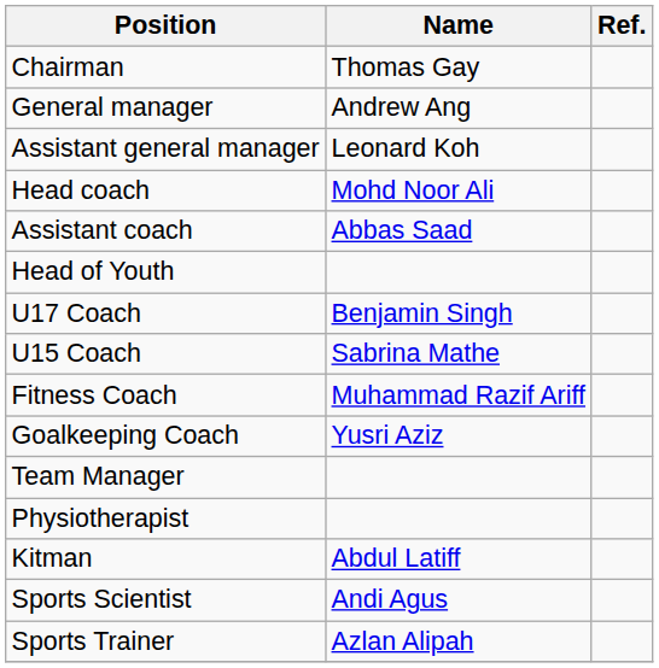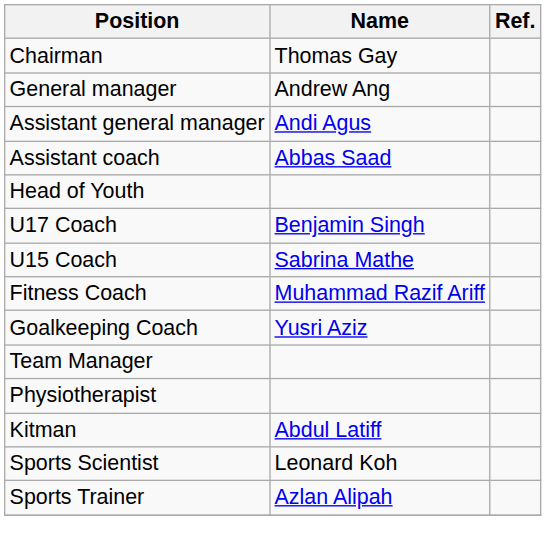 <table class="wikitable">
 <tr>
 <th>Position</th>
 <th>Name</th>
 <th>Ref.</th>
 </tr>
 <tr>
 <td>Chairman</td>
 <td> Thomas Gay</td>
 <td></td>
 </tr>
 <tr>
 <td>General manager</td>
 <td> Andrew Ang</td>
 <td></td>
 </tr>
 <tr>
 <td>Assistant general manager</td>
-<td> Leonard Koh</td>
-<td></td>
-</tr>
-<tr>
-<td>Head coach</td>
-<td> <a href='#'>Mohd Noor Ali</a></td>
+<td> <a href='#'>Andi Agus</a></td>
 <td></td>
 </tr>
 <tr>
 <td>Assistant coach</td>
 <td> <a href='#'>Abbas Saad</a></td>
 <td></td>
 </tr>
 <tr>
 <td>Head of Youth</td>
 <td></td>
 <td></td>
 </tr>
 <tr>
 <td>U17 Coach</td>
 <td> <a href='#'>Benjamin Singh</a></td>
 <td></td>
 </tr>
 <tr>
 <td>U15 Coach</td>
 <td> <a href='#'>Sabrina Mathe</a></td>
 <td></td>
 </tr>
 <tr>
 <td>Fitness Coach</td>
 <td> <a href='#'>Muhammad Razif Ariff</a></td>
 <td></td>
 </tr>
 <tr>
 <td>Goalkeeping Coach</td>
 <td> <a href='#'>Yusri Aziz</a></td>
 <td></td>
 </tr>
 <tr>
 <td>Team Manager</td>
 <td></td>
 <td></td>
 </tr>
 <tr>
 <td>Physiotherapist</td>
 <td> <a href='#'></a></td>
 <td></td>
 </tr>
 <tr>
 <td>Kitman</td>
 <td> <a href='#'>Abdul Latiff</a></td>
 <td></td>
 </tr>
 <tr>
 <td>Sports Scientist</td>
-<td> <a href='#'>Andi Agus</a></td>
+<td> Leonard Koh</td>
 <td></td>
 </tr>
 <tr>
 <td>Sports Trainer</td>
 <td> <a href='#'>Azlan Alipah</a></td>
 <td></td>
 </tr>
 <tr>
 </tr>
 </table>
